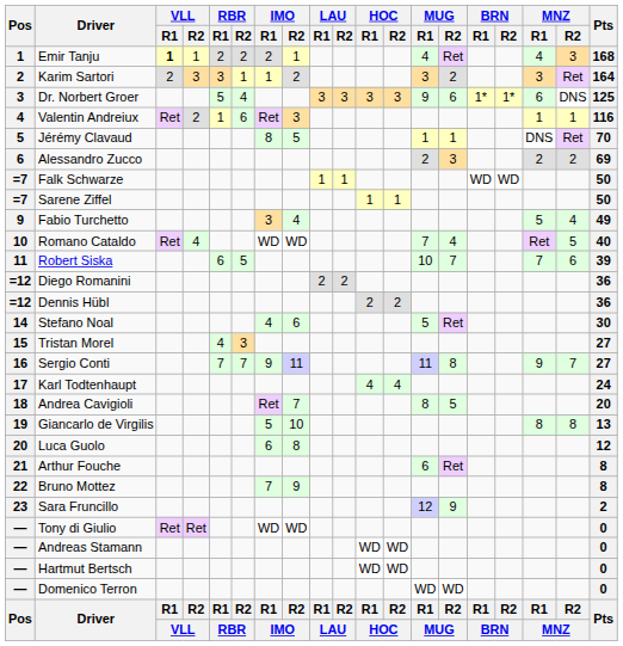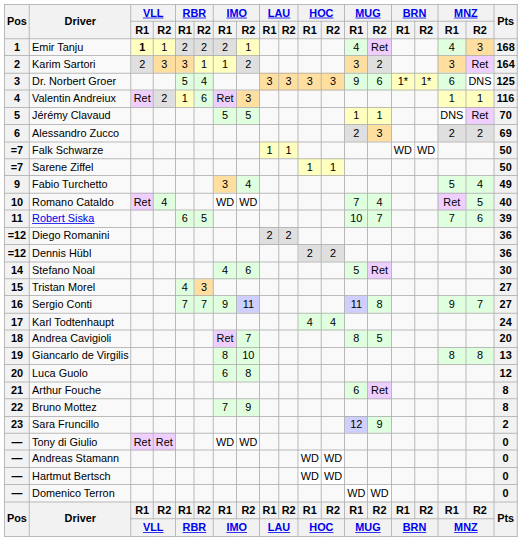 <table class="wikitable" style="font-size:85%; text-align:center">
 <tr>
 <th rowspan="2" valign="middle">Pos</th>
 <th rowspan="2" valign="middle">Driver</th>
 <th colspan="2"><a href='#'>VLL</a><br></th>
 <th colspan="2"><a href='#'>RBR</a><br></th>
 <th colspan="2"><a href='#'>IMO</a><br></th>
 <th colspan="2"><a href='#'>LAU</a><br></th>
 <th colspan="2"><a href='#'>HOC</a><br></th>
 <th colspan="2"><a href='#'>MUG</a><br></th>
 <th colspan="2"><a href='#'>BRN</a><br></th>
 <th colspan="2"><a href='#'>MNZ</a><br></th>
 <th rowspan="2" valign="middle">Pts</th>
 </tr>
 <tr>
 <th>R1</th>
 <th>R2</th>
 <th>R1</th>
 <th>R2</th>
 <th>R1</th>
 <th>R2</th>
 <th>R1</th>
 <th>R2</th>
 <th>R1</th>
 <th>R2</th>
 <th>R1</th>
 <th>R2</th>
 <th>R1</th>
 <th>R2</th>
 <th>R1</th>
 <th>R2</th>
 </tr>
 <tr>
 <th>1</th>
 <td align="left"> Emir Tanju</td>
 <td style="background:#ffffbf;"><strong>1</strong></td>
 <td style="background:#ffffbf;">1</td>
 <td style="background:#dfdfdf;">2</td>
 <td style="background:#dfdfdf;">2</td>
 <td style="background:#dfdfdf;">2</td>
 <td style="background:#ffffbf;">1</td>
 <td></td>
 <td></td>
 <td></td>
 <td></td>
 <td style="background:#dfffdf;">4</td>
 <td style="background:#efcfff;">Ret</td>
 <td></td>
 <td></td>
 <td style="background:#dfffdf;">4</td>
 <td style="background:#ffdf9f;">3</td>
 <th>168</th>
 </tr>
 <tr>
 <th>2</th>
 <td align="left"> Karim Sartori</td>
 <td style="background:#dfdfdf;">2</td>
 <td style="background:#ffdf9f;">3</td>
 <td style="background:#ffdf9f;">3</td>
 <td style="background:#ffffbf;">1</td>
 <td style="background:#ffffbf;">1</td>
 <td style="background:#dfdfdf;">2</td>
 <td></td>
 <td></td>
 <td></td>
 <td></td>
 <td style="background:#ffdf9f;">3</td>
 <td style="background:#dfdfdf;">2</td>
 <td></td>
 <td></td>
 <td style="background:#ffdf9f;">3</td>
 <td style="background:#efcfff;">Ret</td>
 <th>164</th>
 </tr>
 <tr>
 <th>3</th>
 <td align="left"> Dr. Norbert Groer</td>
 <td></td>
 <td></td>
 <td style="background:#dfffdf;">5</td>
 <td style="background:#dfffdf;">4</td>
 <td></td>
 <td></td>
 <td style="background:#ffdf9f;">3</td>
 <td style="background:#ffdf9f;">3</td>
 <td style="background:#ffdf9f;">3</td>
 <td style="background:#ffdf9f;">3</td>
 <td style="background:#dfffdf;">9</td>
 <td style="background:#dfffdf;">6</td>
 <td style="background:#ffffbf;">1*</td>
 <td style="background:#ffffbf;">1*</td>
 <td style="background:#dfffdf;">6</td>
 <td style="background:#ffffff;">DNS</td>
 <th>125</th>
 </tr>
 <tr>
 <th>4</th>
 <td align="left"> Valentin Andreiux</td>
 <td style="background:#efcfff;">Ret</td>
 <td style="background:#dfdfdf;">2</td>
 <td style="background:#ffffbf;">1</td>
 <td style="background:#dfffdf;">6</td>
 <td style="background:#efcfff;">Ret</td>
 <td style="background:#ffdf9f;">3</td>
 <td></td>
 <td></td>
 <td></td>
 <td></td>
 <td></td>
 <td></td>
 <td></td>
 <td></td>
 <td style="background:#ffffbf;">1</td>
 <td style="background:#ffffbf;">1</td>
 <th>116</th>
 </tr>
 <tr>
 <th>5</th>
 <td align="left"> Jérémy Clavaud</td>
 <td></td>
 <td></td>
 <td></td>
 <td></td>
-<td style="background:#dfffdf;">8</td>
+<td style="background:#dfffdf;">5</td>
 <td style="background:#dfffdf;">5</td>
 <td></td>
 <td></td>
 <td></td>
 <td></td>
 <td style="background:#ffffbf;">1</td>
 <td style="background:#ffffbf;">1</td>
 <td></td>
 <td></td>
 <td style="background:#ffffff;">DNS</td>
 <td style="background:#efcfff;">Ret</td>
 <th>70</th>
 </tr>
 <tr>
 <th>6</th>
 <td align="left"> Alessandro Zucco</td>
 <td></td>
 <td></td>
 <td></td>
 <td></td>
 <td></td>
 <td></td>
 <td></td>
 <td></td>
 <td></td>
 <td></td>
 <td style="background:#dfdfdf;">2</td>
 <td style="background:#ffdf9f;">3</td>
 <td></td>
 <td></td>
 <td style="background:#dfdfdf;">2</td>
 <td style="background:#dfdfdf;">2</td>
 <th>69</th>
 </tr>
 <tr>
 <th>=7</th>
 <td align="left"> Falk Schwarze</td>
 <td></td>
 <td></td>
 <td></td>
 <td></td>
 <td></td>
 <td></td>
 <td style="background:#ffffbf;">1</td>
 <td style="background:#ffffbf;">1</td>
 <td></td>
 <td></td>
 <td></td>
 <td></td>
 <td style="background:#ffffff;">WD</td>
 <td style="background:#ffffff;">WD</td>
 <td></td>
 <td></td>
 <th>50</th>
 </tr>
 <tr>
 <th>=7</th>
 <td align="left"> Sarene Ziffel</td>
 <td></td>
 <td></td>
 <td></td>
 <td></td>
 <td></td>
 <td></td>
 <td></td>
 <td></td>
 <td style="background:#ffffbf;">1</td>
 <td style="background:#ffffbf;">1</td>
 <td></td>
 <td></td>
 <td></td>
 <td></td>
 <td></td>
 <td></td>
 <th>50</th>
 </tr>
 <tr>
 <th>9</th>
 <td align="left"> Fabio Turchetto</td>
 <td></td>
 <td></td>
 <td></td>
 <td></td>
 <td style="background:#ffdf9f;">3</td>
 <td style="background:#dfffdf;">4</td>
 <td></td>
 <td></td>
 <td></td>
 <td></td>
 <td></td>
 <td></td>
 <td></td>
 <td></td>
 <td style="background:#dfffdf;">5</td>
 <td style="background:#dfffdf;">4</td>
 <th>49</th>
 </tr>
 <tr>
 <th>10</th>
 <td align="left"> Romano Cataldo</td>
 <td style="background:#efcfff;">Ret</td>
 <td style="background:#dfffdf;">4</td>
 <td></td>
 <td></td>
 <td style="background:#ffffff;">WD</td>
 <td style="background:#ffffff;">WD</td>
 <td></td>
 <td></td>
 <td></td>
 <td></td>
 <td style="background:#dfffdf;">7</td>
 <td style="background:#dfffdf;">4</td>
 <td></td>
 <td></td>
 <td style="background:#efcfff;">Ret</td>
 <td style="background:#dfffdf;">5</td>
 <th>40</th>
 </tr>
 <tr>
 <th>11</th>
 <td align="left"> <a href='#'>Robert Siska</a></td>
 <td></td>
 <td></td>
 <td style="background:#dfffdf;">6</td>
 <td style="background:#dfffdf;">5</td>
 <td></td>
 <td></td>
 <td></td>
 <td></td>
 <td></td>
 <td></td>
 <td style="background:#dfffdf;">10</td>
 <td style="background:#dfffdf;">7</td>
 <td></td>
 <td></td>
 <td style="background:#dfffdf;">7</td>
 <td style="background:#dfffdf;">6</td>
 <th>39</th>
 </tr>
 <tr>
 <th>=12</th>
 <td align="left"> Diego Romanini</td>
 <td></td>
 <td></td>
 <td></td>
 <td></td>
 <td></td>
 <td></td>
 <td style="background:#dfdfdf;">2</td>
 <td style="background:#dfdfdf;">2</td>
 <td></td>
 <td></td>
 <td></td>
 <td></td>
 <td></td>
 <td></td>
 <td></td>
 <td></td>
 <th>36</th>
 </tr>
 <tr>
 <th>=12</th>
 <td align="left"> Dennis Hübl</td>
 <td></td>
 <td></td>
 <td></td>
 <td></td>
 <td></td>
 <td></td>
 <td></td>
 <td></td>
 <td style="background:#dfdfdf;">2</td>
 <td style="background:#dfdfdf;">2</td>
 <td></td>
 <td></td>
 <td></td>
 <td></td>
 <td></td>
 <td></td>
 <th>36</th>
 </tr>
 <tr>
 <th>14</th>
 <td align="left"> Stefano Noal</td>
 <td></td>
 <td></td>
 <td></td>
 <td></td>
 <td style="background:#dfffdf;">4</td>
 <td style="background:#dfffdf;">6</td>
 <td></td>
 <td></td>
 <td></td>
 <td></td>
 <td style="background:#dfffdf;">5</td>
 <td style="background:#efcfff;">Ret</td>
 <td></td>
 <td></td>
 <td></td>
 <td></td>
 <th>30</th>
 </tr>
 <tr>
 <th>15</th>
 <td align="left"> Tristan Morel</td>
 <td></td>
 <td></td>
 <td style="background:#dfffdf;">4</td>
 <td style="background:#ffdf9f;">3</td>
 <td></td>
 <td></td>
 <td></td>
 <td></td>
 <td></td>
 <td></td>
 <td></td>
 <td></td>
 <td></td>
 <td></td>
 <td></td>
 <td></td>
 <th>27</th>
 </tr>
 <tr>
 <th>16</th>
 <td align="left"> Sergio Conti</td>
 <td></td>
 <td></td>
 <td style="background:#dfffdf;">7</td>
 <td style="background:#dfffdf;">7</td>
 <td style="background:#dfffdf;">9</td>
 <td style="background:#cfcfff;">11</td>
 <td></td>
 <td></td>
 <td></td>
 <td></td>
 <td style="background:#cfcfff;">11</td>
 <td style="background:#dfffdf;">8</td>
 <td></td>
 <td></td>
 <td style="background:#dfffdf;">9</td>
 <td style="background:#dfffdf;">7</td>
 <th>27</th>
 </tr>
 <tr>
 <th>17</th>
 <td align="left"> Karl Todtenhaupt</td>
 <td></td>
 <td></td>
 <td></td>
 <td></td>
 <td></td>
 <td></td>
 <td></td>
 <td></td>
 <td style="background:#dfffdf;">4</td>
 <td style="background:#dfffdf;">4</td>
 <td></td>
 <td></td>
 <td></td>
 <td></td>
 <td></td>
 <td></td>
 <th>24</th>
 </tr>
 <tr>
 <th>18</th>
 <td align="left"> Andrea Cavigioli</td>
 <td></td>
 <td></td>
 <td></td>
 <td></td>
 <td style="background:#efcfff;">Ret</td>
 <td style="background:#dfffdf;">7</td>
 <td></td>
 <td></td>
 <td></td>
 <td></td>
 <td style="background:#dfffdf;">8</td>
 <td style="background:#dfffdf;">5</td>
 <td></td>
 <td></td>
 <td></td>
 <td></td>
 <th>20</th>
 </tr>
 <tr>
 <th>19</th>
 <td align="left"> Giancarlo de Virgilis</td>
 <td></td>
 <td></td>
 <td></td>
 <td></td>
-<td style="background:#dfffdf;">5</td>
+<td style="background:#dfffdf;">8</td>
 <td style="background:#dfffdf;">10</td>
 <td></td>
 <td></td>
 <td></td>
 <td></td>
 <td></td>
 <td></td>
 <td></td>
 <td></td>
 <td style="background:#dfffdf;">8</td>
 <td style="background:#dfffdf;">8</td>
 <th>13</th>
 </tr>
 <tr>
 <th>20</th>
 <td align="left"> Luca Guolo</td>
 <td></td>
 <td></td>
 <td></td>
 <td></td>
 <td style="background:#dfffdf;">6</td>
 <td style="background:#dfffdf;">8</td>
 <td></td>
 <td></td>
 <td></td>
 <td></td>
 <td></td>
 <td></td>
 <td></td>
 <td></td>
 <td></td>
 <td></td>
 <th>12</th>
 </tr>
 <tr>
 <th>21</th>
 <td align="left"> Arthur Fouche</td>
 <td></td>
 <td></td>
 <td></td>
 <td></td>
 <td></td>
 <td></td>
 <td></td>
 <td></td>
 <td></td>
 <td></td>
 <td style="background:#dfffdf;">6</td>
 <td style="background:#efcfff;">Ret</td>
 <td></td>
 <td></td>
 <td></td>
 <td></td>
 <th>8</th>
 </tr>
 <tr>
 <th>22</th>
 <td align="left"> Bruno Mottez</td>
 <td></td>
 <td></td>
 <td></td>
 <td></td>
 <td style="background:#dfffdf;">7</td>
 <td style="background:#dfffdf;">9</td>
 <td></td>
 <td></td>
 <td></td>
 <td></td>
 <td></td>
 <td></td>
 <td></td>
 <td></td>
 <td></td>
 <td></td>
 <th>8</th>
 </tr>
 <tr>
 <th>23</th>
 <td align="left"> Sara Fruncillo</td>
 <td></td>
 <td></td>
 <td></td>
 <td></td>
 <td></td>
 <td></td>
 <td></td>
 <td></td>
 <td></td>
 <td></td>
 <td style="background:#cfcfff;">12</td>
 <td style="background:#dfffdf;">9</td>
 <td></td>
 <td></td>
 <td></td>
 <td></td>
 <th>2</th>
 </tr>
 <tr>
 <th>—</th>
 <td align="left"> Tony di Giulio</td>
 <td style="background:#efcfff;">Ret</td>
 <td style="background:#efcfff;">Ret</td>
 <td></td>
 <td></td>
 <td style="background:#ffffff;">WD</td>
 <td style="background:#ffffff;">WD</td>
 <td></td>
 <td></td>
 <td></td>
 <td></td>
 <td></td>
 <td></td>
 <td></td>
 <td></td>
 <td></td>
 <td></td>
 <th>0</th>
 </tr>
 <tr>
 <th>—</th>
 <td align="left"> Andreas Stamann</td>
 <td></td>
 <td></td>
 <td></td>
 <td></td>
 <td></td>
 <td></td>
 <td></td>
 <td></td>
 <td style="background:#ffffff;">WD</td>
 <td style="background:#ffffff;">WD</td>
 <td></td>
 <td></td>
 <td></td>
 <td></td>
 <td></td>
 <td></td>
 <th>0</th>
 </tr>
 <tr>
 <th>—</th>
 <td align="left"> Hartmut Bertsch</td>
 <td></td>
 <td></td>
 <td></td>
 <td></td>
 <td></td>
 <td></td>
 <td></td>
 <td></td>
 <td style="background:#ffffff;">WD</td>
 <td style="background:#ffffff;">WD</td>
 <td></td>
 <td></td>
 <td></td>
 <td></td>
 <td></td>
 <td></td>
 <th>0</th>
 </tr>
 <tr>
 <th>—</th>
 <td align="left"> Domenico Terron</td>
 <td></td>
 <td></td>
 <td></td>
 <td></td>
 <td></td>
 <td></td>
 <td></td>
 <td></td>
 <td></td>
 <td></td>
 <td style="background:#ffffff;">WD</td>
 <td style="background:#ffffff;">WD</td>
 <td></td>
 <td></td>
 <td></td>
 <td></td>
 <th>0</th>
 </tr>
 <tr>
 <th rowspan="2">Pos</th>
 <th rowspan="2">Driver</th>
 <th>R1</th>
 <th>R2</th>
 <th>R1</th>
 <th>R2</th>
 <th>R1</th>
 <th>R2</th>
 <th>R1</th>
 <th>R2</th>
 <th>R1</th>
 <th>R2</th>
 <th>R1</th>
 <th>R2</th>
 <th>R1</th>
 <th>R2</th>
 <th>R1</th>
 <th>R2</th>
 <th rowspan="2">Pts</th>
 </tr>
 <tr>
 <th colspan="2"><a href='#'>VLL</a><br></th>
 <th colspan="2"><a href='#'>RBR</a><br></th>
 <th colspan="2"><a href='#'>IMO</a><br></th>
 <th colspan="2"><a href='#'>LAU</a><br></th>
 <th colspan="2"><a href='#'>HOC</a><br></th>
 <th colspan="2"><a href='#'>MUG</a><br></th>
 <th colspan="2"><a href='#'>BRN</a><br></th>
 <th colspan="2"><a href='#'>MNZ</a><br></th>
 </tr>
 </table>
